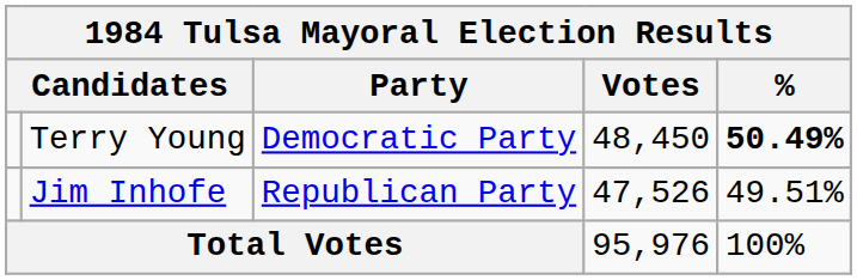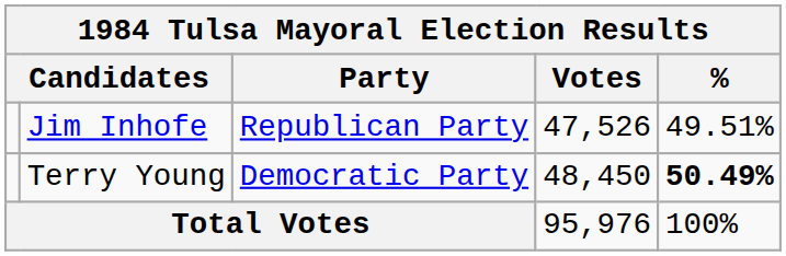 <table class="wikitable">
 <tr>
 <th colspan="5"><strong>1984 Tulsa Mayoral Election Results</strong></th>
 </tr>
 <tr>
 <th colspan="2">Candidates</th>
 <th>Party</th>
 <th>Votes</th>
 <th>%</th>
 </tr>
 <tr>
 <td></td>
+<td><a href='#'>Jim Inhofe</a></td>
+<td><a href='#'>Republican Party</a></td>
+<td>47,526</td>
+<td>49.51%</td>
+</tr>
+<tr>
+<td></td>
 <td>Terry Young</td>
 <td><a href='#'>Democratic Party</a></td>
 <td>48,450</td>
 <td><strong>50.49%</strong></td>
-</tr>
-<tr>
-<td></td>
-<td><a href='#'>Jim Inhofe</a></td>
-<td><a href='#'>Republican Party</a></td>
-<td>47,526</td>
-<td>49.51%</td>
 </tr>
 <tr>
 <th colspan="3"><strong>Total Votes</strong></th>
 <td>95,976</td>
 <td>100%</td>
 </tr>
 </table>
